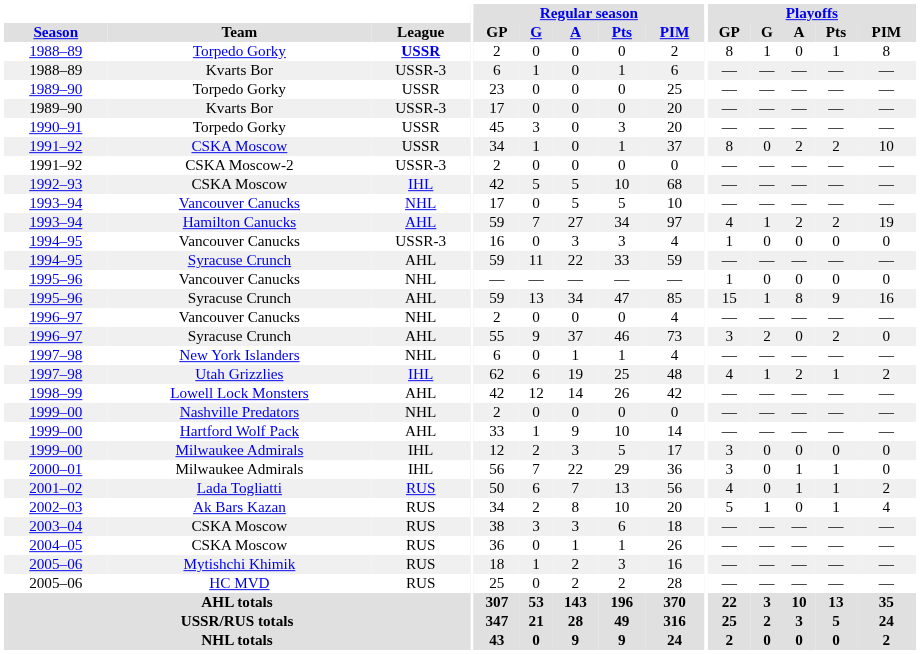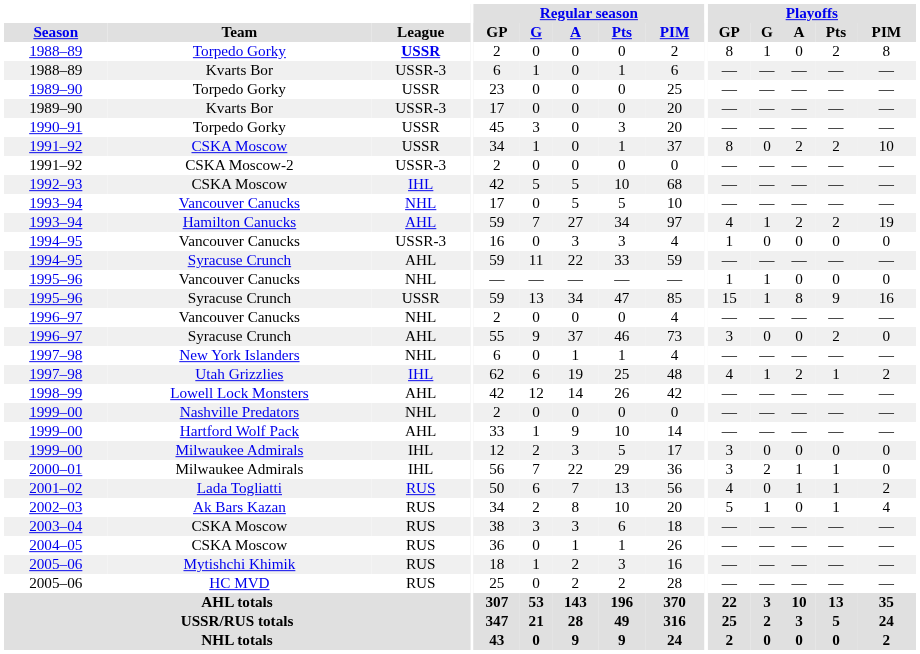 <table border="0" cellpadding="1" cellspacing="0" style="text-align:center; width:60em">
 <tr bgcolor="#e0e0e0">
 <th colspan="3" bgcolor="#ffffff"></th>
 <th rowspan="100" bgcolor="#ffffff"></th>
 <th colspan="5"><a href='#'>Regular season</a></th>
 <th rowspan="100" bgcolor="#ffffff"></th>
 <th colspan="5"><a href='#'>Playoffs</a></th>
 </tr>
 <tr bgcolor="#e0e0e0">
 <th><a href='#'>Season</a></th>
 <th>Team</th>
 <th>League</th>
 <th>GP</th>
 <th><a href='#'>G</a></th>
 <th><a href='#'>A</a></th>
 <th><a href='#'>Pts</a></th>
 <th><a href='#'>PIM</a></th>
 <th>GP</th>
 <th>G</th>
 <th>A</th>
 <th>Pts</th>
 <th>PIM</th>
 </tr>
 <tr>
 <td><a href='#'>1988–89</a></td>
 <td><a href='#'>Torpedo Gorky</a></td>
 <td><strong><a href='#'>USSR</a></strong></td>
 <td>2</td>
 <td>0</td>
 <td>0</td>
 <td>0</td>
 <td>2</td>
 <td>8</td>
 <td>1</td>
 <td>0</td>
-<td>1</td>
+<td>2</td>
 <td>8</td>
 </tr>
 <tr bgcolor="#f0f0f0">
 <td>1988–89</td>
 <td>Kvarts Bor</td>
 <td>USSR-3</td>
 <td>6</td>
 <td>1</td>
 <td>0</td>
 <td>1</td>
 <td>6</td>
 <td>—</td>
 <td>—</td>
 <td>—</td>
 <td>—</td>
 <td>—</td>
 </tr>
 <tr>
 <td><a href='#'>1989–90</a></td>
 <td>Torpedo Gorky</td>
 <td>USSR</td>
 <td>23</td>
 <td>0</td>
 <td>0</td>
 <td>0</td>
 <td>25</td>
 <td>—</td>
 <td>—</td>
 <td>—</td>
 <td>—</td>
 <td>—</td>
 </tr>
 <tr bgcolor="#f0f0f0">
 <td>1989–90</td>
 <td>Kvarts Bor</td>
 <td>USSR-3</td>
 <td>17</td>
 <td>0</td>
 <td>0</td>
 <td>0</td>
 <td>20</td>
 <td>—</td>
 <td>—</td>
 <td>—</td>
 <td>—</td>
 <td>—</td>
 </tr>
 <tr>
 <td><a href='#'>1990–91</a></td>
 <td>Torpedo Gorky</td>
 <td>USSR</td>
 <td>45</td>
 <td>3</td>
 <td>0</td>
 <td>3</td>
 <td>20</td>
 <td>—</td>
 <td>—</td>
 <td>—</td>
 <td>—</td>
 <td>—</td>
 </tr>
 <tr bgcolor="#f0f0f0">
 <td><a href='#'>1991–92</a></td>
 <td><a href='#'>CSKA Moscow</a></td>
 <td>USSR</td>
 <td>34</td>
 <td>1</td>
 <td>0</td>
 <td>1</td>
 <td>37</td>
 <td>8</td>
 <td>0</td>
 <td>2</td>
 <td>2</td>
 <td>10</td>
 </tr>
 <tr>
 <td>1991–92</td>
 <td>CSKA Moscow-2</td>
 <td>USSR-3</td>
 <td>2</td>
 <td>0</td>
 <td>0</td>
 <td>0</td>
 <td>0</td>
 <td>—</td>
 <td>—</td>
 <td>—</td>
 <td>—</td>
 <td>—</td>
 </tr>
 <tr bgcolor="#f0f0f0">
 <td><a href='#'>1992–93</a></td>
 <td>CSKA Moscow</td>
 <td><a href='#'>IHL</a></td>
 <td>42</td>
 <td>5</td>
 <td>5</td>
 <td>10</td>
 <td>68</td>
 <td>—</td>
 <td>—</td>
 <td>—</td>
 <td>—</td>
 <td>—</td>
 </tr>
 <tr>
 <td><a href='#'>1993–94</a></td>
 <td><a href='#'>Vancouver Canucks</a></td>
 <td><a href='#'>NHL</a></td>
 <td>17</td>
 <td>0</td>
 <td>5</td>
 <td>5</td>
 <td>10</td>
 <td>—</td>
 <td>—</td>
 <td>—</td>
 <td>—</td>
 <td>—</td>
 </tr>
 <tr bgcolor="#f0f0f0">
 <td><a href='#'>1993–94</a></td>
 <td><a href='#'>Hamilton Canucks</a></td>
 <td><a href='#'>AHL</a></td>
 <td>59</td>
 <td>7</td>
 <td>27</td>
 <td>34</td>
 <td>97</td>
 <td>4</td>
 <td>1</td>
 <td>2</td>
 <td>2</td>
 <td>19</td>
 </tr>
 <tr>
 <td><a href='#'>1994–95</a></td>
 <td>Vancouver Canucks</td>
 <td>USSR-3</td>
 <td>16</td>
 <td>0</td>
 <td>3</td>
 <td>3</td>
 <td>4</td>
 <td>1</td>
 <td>0</td>
 <td>0</td>
 <td>0</td>
 <td>0</td>
 </tr>
 <tr bgcolor="#f0f0f0">
 <td><a href='#'>1994–95</a></td>
 <td><a href='#'>Syracuse Crunch</a></td>
 <td>AHL</td>
 <td>59</td>
 <td>11</td>
 <td>22</td>
 <td>33</td>
 <td>59</td>
 <td>—</td>
 <td>—</td>
 <td>—</td>
 <td>—</td>
 <td>—</td>
 </tr>
 <tr>
 <td><a href='#'>1995–96</a></td>
 <td>Vancouver Canucks</td>
 <td>NHL</td>
 <td>—</td>
 <td>—</td>
 <td>—</td>
 <td>—</td>
 <td>—</td>
 <td>1</td>
-<td>0</td>
+<td>1</td>
 <td>0</td>
 <td>0</td>
 <td>0</td>
 </tr>
 <tr bgcolor="#f0f0f0">
 <td><a href='#'>1995–96</a></td>
 <td>Syracuse Crunch</td>
-<td>AHL</td>
+<td>USSR</td>
 <td>59</td>
 <td>13</td>
 <td>34</td>
 <td>47</td>
 <td>85</td>
 <td>15</td>
 <td>1</td>
 <td>8</td>
 <td>9</td>
 <td>16</td>
 </tr>
 <tr>
 <td><a href='#'>1996–97</a></td>
 <td>Vancouver Canucks</td>
 <td>NHL</td>
 <td>2</td>
 <td>0</td>
 <td>0</td>
 <td>0</td>
 <td>4</td>
 <td>—</td>
 <td>—</td>
 <td>—</td>
 <td>—</td>
 <td>—</td>
 </tr>
 <tr bgcolor="#f0f0f0">
 <td><a href='#'>1996–97</a></td>
 <td>Syracuse Crunch</td>
 <td>AHL</td>
 <td>55</td>
 <td>9</td>
 <td>37</td>
 <td>46</td>
 <td>73</td>
 <td>3</td>
-<td>2</td>
+<td>0</td>
 <td>0</td>
 <td>2</td>
 <td>0</td>
 </tr>
 <tr>
 <td><a href='#'>1997–98</a></td>
 <td><a href='#'>New York Islanders</a></td>
 <td>NHL</td>
 <td>6</td>
 <td>0</td>
 <td>1</td>
 <td>1</td>
 <td>4</td>
 <td>—</td>
 <td>—</td>
 <td>—</td>
 <td>—</td>
 <td>—</td>
 </tr>
 <tr bgcolor="#f0f0f0">
 <td><a href='#'>1997–98</a></td>
 <td><a href='#'>Utah Grizzlies</a></td>
 <td><a href='#'>IHL</a></td>
 <td>62</td>
 <td>6</td>
 <td>19</td>
 <td>25</td>
 <td>48</td>
 <td>4</td>
 <td>1</td>
 <td>2</td>
 <td>1</td>
 <td>2</td>
 </tr>
 <tr>
 <td><a href='#'>1998–99</a></td>
 <td><a href='#'>Lowell Lock Monsters</a></td>
 <td>AHL</td>
 <td>42</td>
 <td>12</td>
 <td>14</td>
 <td>26</td>
 <td>42</td>
 <td>—</td>
 <td>—</td>
 <td>—</td>
 <td>—</td>
 <td>—</td>
 </tr>
 <tr bgcolor="#f0f0f0">
 <td><a href='#'>1999–00</a></td>
 <td><a href='#'>Nashville Predators</a></td>
 <td>NHL</td>
 <td>2</td>
 <td>0</td>
 <td>0</td>
 <td>0</td>
 <td>0</td>
 <td>—</td>
 <td>—</td>
 <td>—</td>
 <td>—</td>
 <td>—</td>
 </tr>
 <tr>
 <td><a href='#'>1999–00</a></td>
 <td><a href='#'>Hartford Wolf Pack</a></td>
 <td>AHL</td>
 <td>33</td>
 <td>1</td>
 <td>9</td>
 <td>10</td>
 <td>14</td>
 <td>—</td>
 <td>—</td>
 <td>—</td>
 <td>—</td>
 <td>—</td>
 </tr>
 <tr bgcolor="#f0f0f0">
 <td><a href='#'>1999–00</a></td>
 <td><a href='#'>Milwaukee Admirals</a></td>
 <td>IHL</td>
 <td>12</td>
 <td>2</td>
 <td>3</td>
 <td>5</td>
 <td>17</td>
 <td>3</td>
 <td>0</td>
 <td>0</td>
 <td>0</td>
 <td>0</td>
 </tr>
 <tr>
 <td><a href='#'>2000–01</a></td>
 <td>Milwaukee Admirals</td>
 <td>IHL</td>
 <td>56</td>
 <td>7</td>
 <td>22</td>
 <td>29</td>
 <td>36</td>
 <td>3</td>
-<td>0</td>
+<td>2</td>
 <td>1</td>
 <td>1</td>
 <td>0</td>
 </tr>
 <tr bgcolor="#f0f0f0">
 <td><a href='#'>2001–02</a></td>
 <td><a href='#'>Lada Togliatti</a></td>
 <td><a href='#'>RUS</a></td>
 <td>50</td>
 <td>6</td>
 <td>7</td>
 <td>13</td>
 <td>56</td>
 <td>4</td>
 <td>0</td>
 <td>1</td>
 <td>1</td>
 <td>2</td>
 </tr>
 <tr>
 <td><a href='#'>2002–03</a></td>
 <td><a href='#'>Ak Bars Kazan</a></td>
 <td>RUS</td>
 <td>34</td>
 <td>2</td>
 <td>8</td>
 <td>10</td>
 <td>20</td>
 <td>5</td>
 <td>1</td>
 <td>0</td>
 <td>1</td>
 <td>4</td>
 </tr>
 <tr bgcolor="#f0f0f0">
 <td><a href='#'>2003–04</a></td>
 <td>CSKA Moscow</td>
 <td>RUS</td>
 <td>38</td>
 <td>3</td>
 <td>3</td>
 <td>6</td>
 <td>18</td>
 <td>—</td>
 <td>—</td>
 <td>—</td>
 <td>—</td>
 <td>—</td>
 </tr>
 <tr>
 <td><a href='#'>2004–05</a></td>
 <td>CSKA Moscow</td>
 <td>RUS</td>
 <td>36</td>
 <td>0</td>
 <td>1</td>
 <td>1</td>
 <td>26</td>
 <td>—</td>
 <td>—</td>
 <td>—</td>
 <td>—</td>
 <td>—</td>
 </tr>
 <tr bgcolor="#f0f0f0">
 <td><a href='#'>2005–06</a></td>
 <td><a href='#'>Mytishchi Khimik</a></td>
 <td>RUS</td>
 <td>18</td>
 <td>1</td>
 <td>2</td>
 <td>3</td>
 <td>16</td>
 <td>—</td>
 <td>—</td>
 <td>—</td>
 <td>—</td>
 <td>—</td>
 </tr>
 <tr>
 <td>2005–06</td>
 <td><a href='#'>HC MVD</a></td>
 <td>RUS</td>
 <td>25</td>
 <td>0</td>
 <td>2</td>
 <td>2</td>
 <td>28</td>
 <td>—</td>
 <td>—</td>
 <td>—</td>
 <td>—</td>
 <td>—</td>
 </tr>
 <tr bgcolor="#e0e0e0">
 <th colspan="3">AHL totals</th>
 <th>307</th>
 <th>53</th>
 <th>143</th>
 <th>196</th>
 <th>370</th>
 <th>22</th>
 <th>3</th>
 <th>10</th>
 <th>13</th>
 <th>35</th>
 </tr>
 <tr bgcolor="#e0e0e0">
 <th colspan="3">USSR/RUS totals</th>
 <th>347</th>
 <th>21</th>
 <th>28</th>
 <th>49</th>
 <th>316</th>
 <th>25</th>
 <th>2</th>
 <th>3</th>
 <th>5</th>
 <th>24</th>
 </tr>
 <tr bgcolor="#e0e0e0">
 <th colspan="3">NHL totals</th>
 <th>43</th>
 <th>0</th>
 <th>9</th>
 <th>9</th>
 <th>24</th>
 <th>2</th>
 <th>0</th>
 <th>0</th>
 <th>0</th>
 <th>2</th>
 </tr>
 </table>
